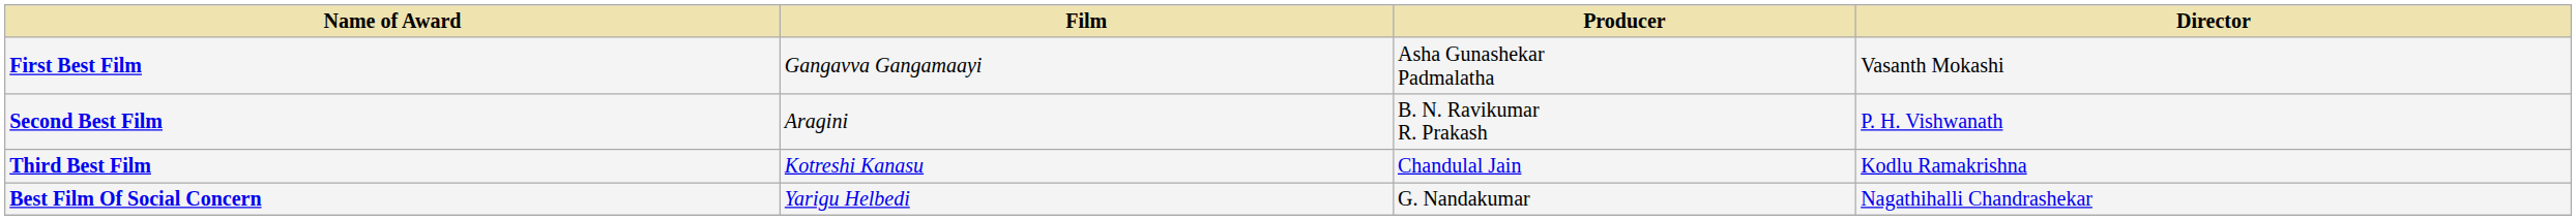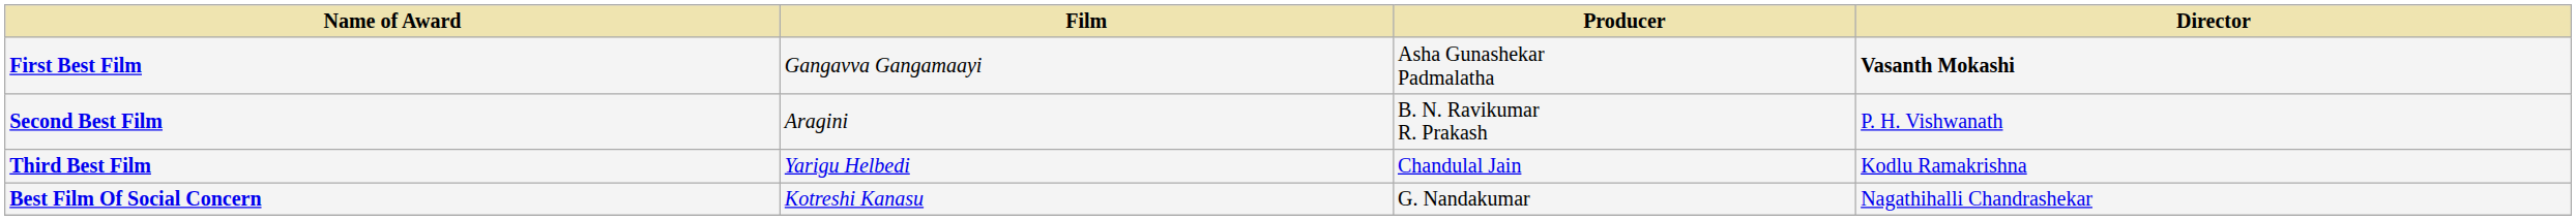 <table class="wikitable" style="width:100%;">
 <tr>
 <th style="background-color:#EFE4B0;">Name of Award</th>
 <th style="background-color:#EFE4B0;">Film</th>
 <th style="background-color:#EFE4B0;">Producer</th>
 <th style="background-color:#EFE4B0;">Director</th>
 </tr>
 <tr style="background-color:#F4F4F4">
 <td><strong><a href='#'>First Best Film</a></strong></td>
 <td><em>Gangavva Gangamaayi</em></td>
 <td>Asha Gunashekar<br>Padmalatha</td>
-<td>Vasanth Mokashi</td>
+<td><strong>Vasanth Mokashi</strong></td>
 </tr>
 <tr style="background-color:#F4F4F4">
 <td><strong><a href='#'>Second Best Film</a></strong></td>
 <td><em>Aragini</em></td>
 <td>B. N. Ravikumar<br>R. Prakash</td>
 <td><a href='#'>P. H. Vishwanath</a></td>
 </tr>
 <tr style="background-color:#F4F4F4">
 <td><strong><a href='#'>Third Best Film</a></strong></td>
-<td><em><a href='#'>Kotreshi Kanasu</a></em></td>
+<td><em><a href='#'>Yarigu Helbedi</a></em></td>
 <td><a href='#'>Chandulal Jain</a></td>
 <td><a href='#'>Kodlu Ramakrishna</a></td>
 </tr>
 <tr style="background-color:#F4F4F4">
 <td><strong><a href='#'>Best Film Of Social Concern</a></strong></td>
-<td><em><a href='#'>Yarigu Helbedi</a></em></td>
+<td><em><a href='#'>Kotreshi Kanasu</a></em></td>
 <td>G. Nandakumar</td>
 <td><a href='#'>Nagathihalli Chandrashekar</a></td>
 </tr>
 <tr style="background-color:#F4F4F4">
 </tr>
 </table>
